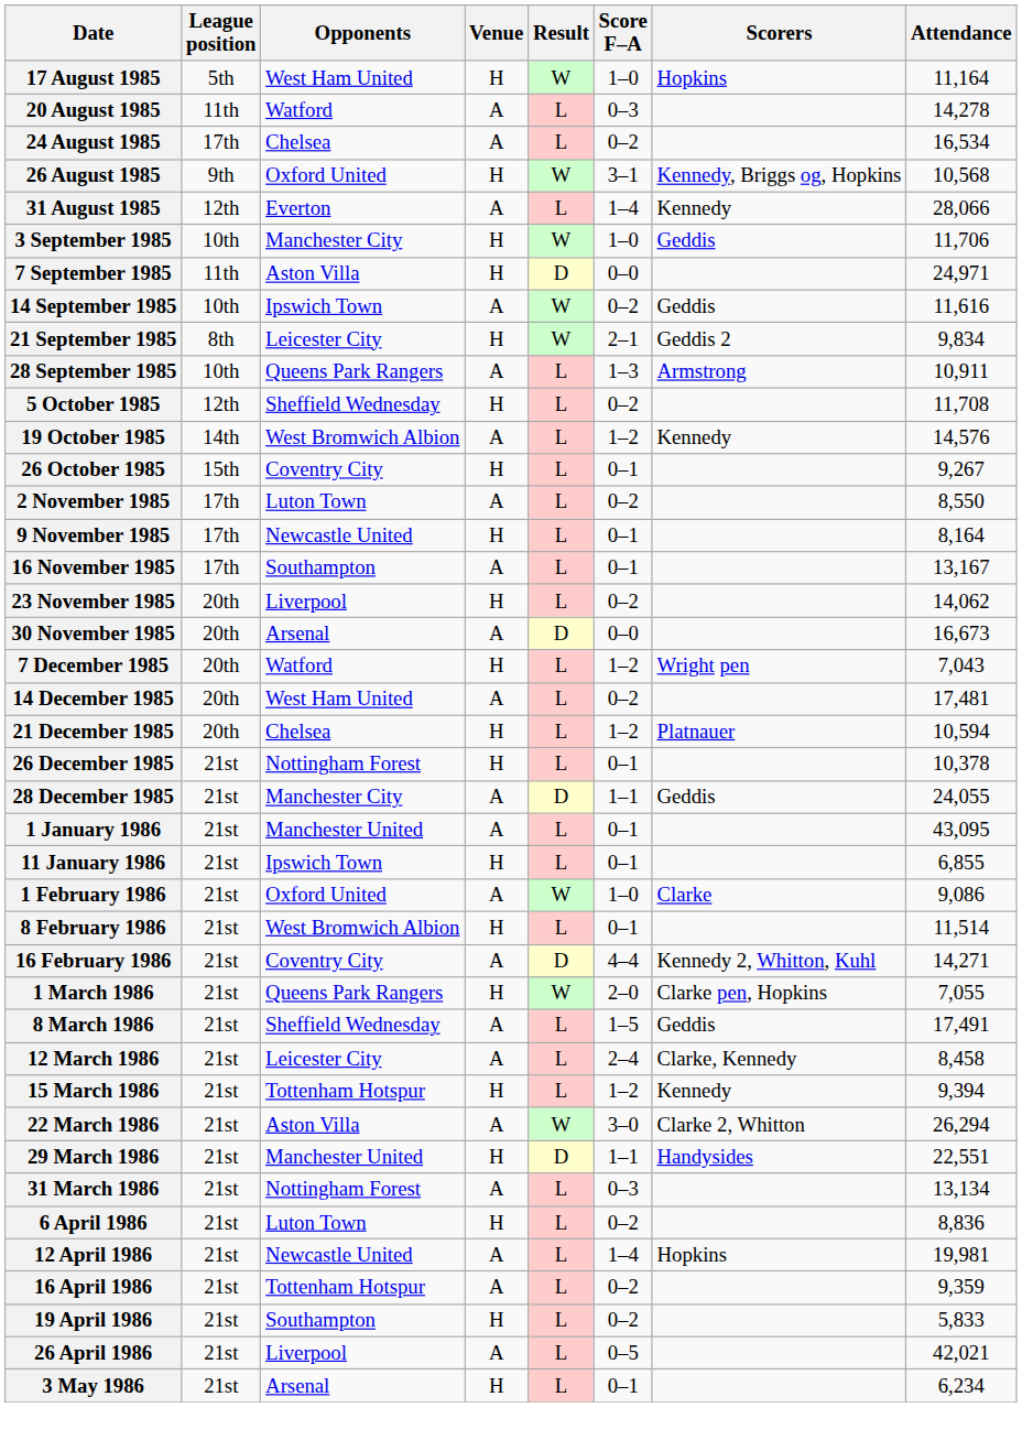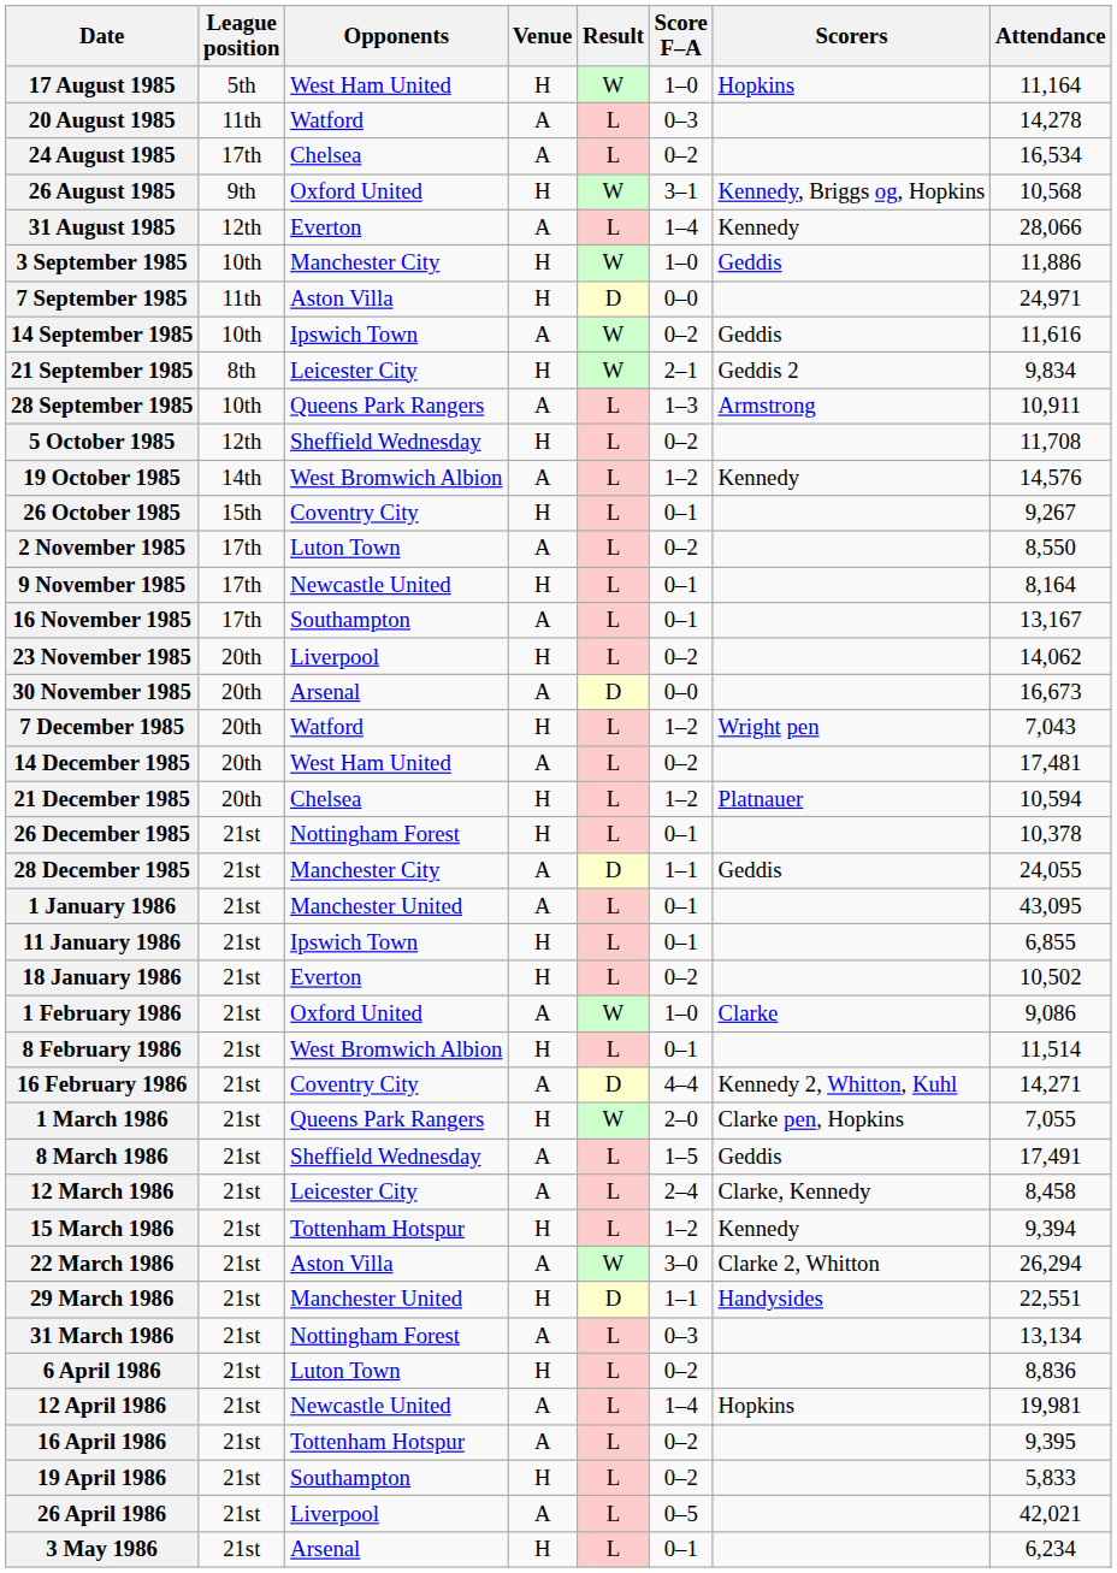 <table class="wikitable plainrowheaders" style="text-align:center">
 <tr>
 <th scope="col">Date</th>
 <th scope="col">League<br>position</th>
 <th scope="col">Opponents</th>
 <th scope="col">Venue</th>
 <th scope="col">Result</th>
 <th scope="col">Score<br>F–A</th>
 <th scope="col">Scorers</th>
 <th scope="col">Attendance</th>
 </tr>
 <tr>
 <th scope="row">17 August 1985</th>
 <td>5th</td>
 <td align="left"><a href='#'>West Ham United</a></td>
 <td>H</td>
 <td style="background:#cfc">W</td>
 <td>1–0</td>
 <td align="left"><a href='#'>Hopkins</a></td>
 <td>11,164</td>
 </tr>
 <tr>
 <th scope="row">20 August 1985</th>
 <td>11th</td>
 <td align="left"><a href='#'>Watford</a></td>
 <td>A</td>
 <td style="background:#fcc">L</td>
 <td>0–3</td>
 <td></td>
 <td>14,278</td>
 </tr>
 <tr>
 <th scope="row">24 August 1985</th>
 <td>17th</td>
 <td align="left"><a href='#'>Chelsea</a></td>
 <td>A</td>
 <td style="background:#fcc">L</td>
 <td>0–2</td>
 <td></td>
 <td>16,534</td>
 </tr>
 <tr>
 <th scope="row">26 August 1985</th>
 <td>9th</td>
 <td align="left"><a href='#'>Oxford United</a></td>
 <td>H</td>
 <td style="background:#cfc">W</td>
 <td>3–1</td>
 <td><a href='#'>Kennedy</a>, Briggs <a href='#'>og</a>, Hopkins</td>
 <td>10,568</td>
 </tr>
 <tr>
 <th scope="row">31 August 1985</th>
 <td>12th</td>
 <td align="left"><a href='#'>Everton</a></td>
 <td>A</td>
 <td style="background:#fcc">L</td>
 <td>1–4</td>
 <td align="left">Kennedy</td>
 <td>28,066</td>
 </tr>
 <tr>
 <th scope="row">3 September 1985</th>
 <td>10th</td>
 <td align="left"><a href='#'>Manchester City</a></td>
 <td>H</td>
 <td style="background:#cfc">W</td>
 <td>1–0</td>
 <td align="left"><a href='#'>Geddis</a></td>
-<td>11,706</td>
+<td>11,886</td>
 </tr>
 <tr>
 <th scope="row">7 September 1985</th>
 <td>11th</td>
 <td align="left"><a href='#'>Aston Villa</a></td>
 <td>H</td>
 <td style="background:#ffc">D</td>
 <td>0–0</td>
 <td></td>
 <td>24,971</td>
 </tr>
 <tr>
 <th scope="row">14 September 1985</th>
 <td>10th</td>
 <td align="left"><a href='#'>Ipswich Town</a></td>
 <td>A</td>
 <td style="background:#cfc">W</td>
 <td>0–2</td>
 <td align="left">Geddis</td>
 <td>11,616</td>
 </tr>
 <tr>
 <th scope="row">21 September 1985</th>
 <td>8th</td>
 <td align="left"><a href='#'>Leicester City</a></td>
 <td>H</td>
 <td style="background:#cfc">W</td>
 <td>2–1</td>
 <td align="left">Geddis 2</td>
 <td>9,834</td>
 </tr>
 <tr>
 <th scope="row">28 September 1985</th>
 <td>10th</td>
 <td align="left"><a href='#'>Queens Park Rangers</a></td>
 <td>A</td>
 <td style="background:#fcc">L</td>
 <td>1–3</td>
 <td align="left"><a href='#'>Armstrong</a></td>
 <td>10,911</td>
 </tr>
 <tr>
 <th scope="row">5 October 1985</th>
 <td>12th</td>
 <td align="left"><a href='#'>Sheffield Wednesday</a></td>
 <td>H</td>
 <td style="background:#fcc">L</td>
 <td>0–2</td>
 <td></td>
 <td>11,708</td>
 </tr>
 <tr>
 <th scope="row">19 October 1985</th>
 <td>14th</td>
 <td align="left"><a href='#'>West Bromwich Albion</a></td>
 <td>A</td>
 <td style="background:#fcc">L</td>
 <td>1–2</td>
 <td align="left">Kennedy</td>
 <td>14,576</td>
 </tr>
 <tr>
 <th scope="row">26 October 1985</th>
 <td>15th</td>
 <td align="left"><a href='#'>Coventry City</a></td>
 <td>H</td>
 <td style="background:#fcc">L</td>
 <td>0–1</td>
 <td></td>
 <td>9,267</td>
 </tr>
 <tr>
 <th scope="row">2 November 1985</th>
 <td>17th</td>
 <td align="left"><a href='#'>Luton Town</a></td>
 <td>A</td>
 <td style="background:#fcc">L</td>
 <td>0–2</td>
 <td></td>
 <td>8,550</td>
 </tr>
 <tr>
 <th scope="row">9 November 1985</th>
 <td>17th</td>
 <td align="left"><a href='#'>Newcastle United</a></td>
 <td>H</td>
 <td style="background:#fcc">L</td>
 <td>0–1</td>
 <td></td>
 <td>8,164</td>
 </tr>
 <tr>
 <th scope="row">16 November 1985</th>
 <td>17th</td>
 <td align="left"><a href='#'>Southampton</a></td>
 <td>A</td>
 <td style="background:#fcc">L</td>
 <td>0–1</td>
 <td></td>
 <td>13,167</td>
 </tr>
 <tr>
 <th scope="row">23 November 1985</th>
 <td>20th</td>
 <td align="left"><a href='#'>Liverpool</a></td>
 <td>H</td>
 <td style="background:#fcc">L</td>
 <td>0–2</td>
 <td></td>
 <td>14,062</td>
 </tr>
 <tr>
 <th scope="row">30 November 1985</th>
 <td>20th</td>
 <td align="left"><a href='#'>Arsenal</a></td>
 <td>A</td>
 <td style="background:#ffc">D</td>
 <td>0–0</td>
 <td></td>
 <td>16,673</td>
 </tr>
 <tr>
 <th scope="row">7 December 1985</th>
 <td>20th</td>
 <td align="left"><a href='#'>Watford</a></td>
 <td>H</td>
 <td style="background:#fcc">L</td>
 <td>1–2</td>
 <td align="left"><a href='#'>Wright</a> <a href='#'>pen</a></td>
 <td>7,043</td>
 </tr>
 <tr>
 <th scope="row">14 December 1985</th>
 <td>20th</td>
 <td align="left"><a href='#'>West Ham United</a></td>
 <td>A</td>
 <td style="background:#fcc">L</td>
 <td>0–2</td>
 <td></td>
 <td>17,481</td>
 </tr>
 <tr>
 <th scope="row">21 December 1985</th>
 <td>20th</td>
 <td align="left"><a href='#'>Chelsea</a></td>
 <td>H</td>
 <td style="background:#fcc">L</td>
 <td>1–2</td>
 <td align="left"><a href='#'>Platnauer</a></td>
 <td>10,594</td>
 </tr>
 <tr>
 <th scope="row">26 December 1985</th>
 <td>21st</td>
 <td align="left"><a href='#'>Nottingham Forest</a></td>
 <td>H</td>
 <td style="background:#fcc">L</td>
 <td>0–1</td>
 <td></td>
 <td>10,378</td>
 </tr>
 <tr>
 <th scope="row">28 December 1985</th>
 <td>21st</td>
 <td align="left"><a href='#'>Manchester City</a></td>
 <td>A</td>
 <td style="background:#ffc">D</td>
 <td>1–1</td>
 <td align="left">Geddis</td>
 <td>24,055</td>
 </tr>
 <tr>
 <th scope="row">1 January 1986</th>
 <td>21st</td>
 <td align="left"><a href='#'>Manchester United</a></td>
 <td>A</td>
 <td style="background:#fcc">L</td>
 <td>0–1</td>
 <td></td>
 <td>43,095</td>
 </tr>
 <tr>
 <th scope="row">11 January 1986</th>
 <td>21st</td>
 <td align="left"><a href='#'>Ipswich Town</a></td>
 <td>H</td>
 <td style="background:#fcc">L</td>
 <td>0–1</td>
 <td></td>
 <td>6,855</td>
 </tr>
 <tr>
+<th scope="row">18 January 1986</th>
+<td>21st</td>
+<td align="left"><a href='#'>Everton</a></td>
+<td>H</td>
+<td style="background:#fcc">L</td>
+<td>0–2</td>
+<td></td>
+<td>10,502</td>
+</tr>
+<tr>
 <th scope="row">1 February 1986</th>
 <td>21st</td>
 <td align="left"><a href='#'>Oxford United</a></td>
 <td>A</td>
 <td style="background:#cfc">W</td>
 <td>1–0</td>
 <td align="left"><a href='#'>Clarke</a></td>
 <td>9,086</td>
 </tr>
 <tr>
 <th scope="row">8 February 1986</th>
 <td>21st</td>
 <td align="left"><a href='#'>West Bromwich Albion</a></td>
 <td>H</td>
 <td style="background:#fcc">L</td>
 <td>0–1</td>
 <td></td>
 <td>11,514</td>
 </tr>
 <tr>
 <th scope="row">16 February 1986</th>
 <td>21st</td>
 <td align="left"><a href='#'>Coventry City</a></td>
 <td>A</td>
 <td style="background:#ffc">D</td>
 <td>4–4</td>
 <td align="left">Kennedy 2, <a href='#'>Whitton</a>, <a href='#'>Kuhl</a></td>
 <td>14,271</td>
 </tr>
 <tr>
 <th scope="row">1 March 1986</th>
 <td>21st</td>
 <td align="left"><a href='#'>Queens Park Rangers</a></td>
 <td>H</td>
 <td style="background:#cfc">W</td>
 <td>2–0</td>
 <td align="left">Clarke <a href='#'>pen</a>, Hopkins</td>
 <td>7,055</td>
 </tr>
 <tr>
 <th scope="row">8 March 1986</th>
 <td>21st</td>
 <td align="left"><a href='#'>Sheffield Wednesday</a></td>
 <td>A</td>
 <td style="background:#fcc">L</td>
 <td>1–5</td>
 <td align="left">Geddis</td>
 <td>17,491</td>
 </tr>
 <tr>
 <th scope="row">12 March 1986</th>
 <td>21st</td>
 <td align="left"><a href='#'>Leicester City</a></td>
 <td>A</td>
 <td style="background:#fcc">L</td>
 <td>2–4</td>
 <td align="left">Clarke, Kennedy</td>
 <td>8,458</td>
 </tr>
 <tr>
 <th scope="row">15 March 1986</th>
 <td>21st</td>
 <td align="left"><a href='#'>Tottenham Hotspur</a></td>
 <td>H</td>
 <td style="background:#fcc">L</td>
 <td>1–2</td>
 <td align="left">Kennedy</td>
 <td>9,394</td>
 </tr>
 <tr>
 <th scope="row">22 March 1986</th>
 <td>21st</td>
 <td align="left"><a href='#'>Aston Villa</a></td>
 <td>A</td>
 <td style="background:#cfc">W</td>
 <td>3–0</td>
 <td align="left">Clarke 2, Whitton</td>
 <td>26,294</td>
 </tr>
 <tr>
 <th scope="row">29 March 1986</th>
 <td>21st</td>
 <td align="left"><a href='#'>Manchester United</a></td>
 <td>H</td>
 <td style="background:#ffc">D</td>
 <td>1–1</td>
 <td align="left"><a href='#'>Handysides</a></td>
 <td>22,551</td>
 </tr>
 <tr>
 <th scope="row">31 March 1986</th>
 <td>21st</td>
 <td align="left"><a href='#'>Nottingham Forest</a></td>
 <td>A</td>
 <td style="background:#fcc">L</td>
 <td>0–3</td>
 <td></td>
 <td>13,134</td>
 </tr>
 <tr>
 <th scope="row">6 April 1986</th>
 <td>21st</td>
 <td align="left"><a href='#'>Luton Town</a></td>
 <td>H</td>
 <td style="background:#fcc">L</td>
 <td>0–2</td>
 <td></td>
 <td>8,836</td>
 </tr>
 <tr>
 <th scope="row">12 April 1986</th>
 <td>21st</td>
 <td align="left"><a href='#'>Newcastle United</a></td>
 <td>A</td>
 <td style="background:#fcc">L</td>
 <td>1–4</td>
 <td align="left">Hopkins</td>
 <td>19,981</td>
 </tr>
 <tr>
 <th scope="row">16 April 1986</th>
 <td>21st</td>
 <td align="left"><a href='#'>Tottenham Hotspur</a></td>
 <td>A</td>
 <td style="background:#fcc">L</td>
 <td>0–2</td>
 <td></td>
-<td>9,359</td>
+<td>9,395</td>
 </tr>
 <tr>
 <th scope="row">19 April 1986</th>
 <td>21st</td>
 <td align="left"><a href='#'>Southampton</a></td>
 <td>H</td>
 <td style="background:#fcc">L</td>
 <td>0–2</td>
 <td></td>
 <td>5,833</td>
 </tr>
 <tr>
 <th scope="row">26 April 1986</th>
 <td>21st</td>
 <td align="left"><a href='#'>Liverpool</a></td>
 <td>A</td>
 <td style="background:#fcc">L</td>
 <td>0–5</td>
 <td></td>
 <td>42,021</td>
 </tr>
 <tr>
 <th scope="row">3 May 1986</th>
 <td>21st</td>
 <td align="left"><a href='#'>Arsenal</a></td>
 <td>H</td>
 <td style="background:#fcc">L</td>
 <td>0–1</td>
 <td></td>
 <td>6,234</td>
 </tr>
 </table>
